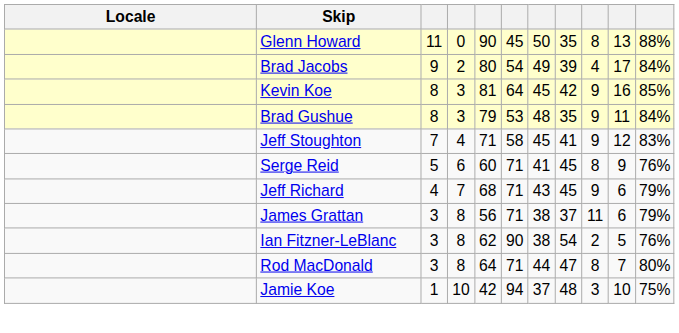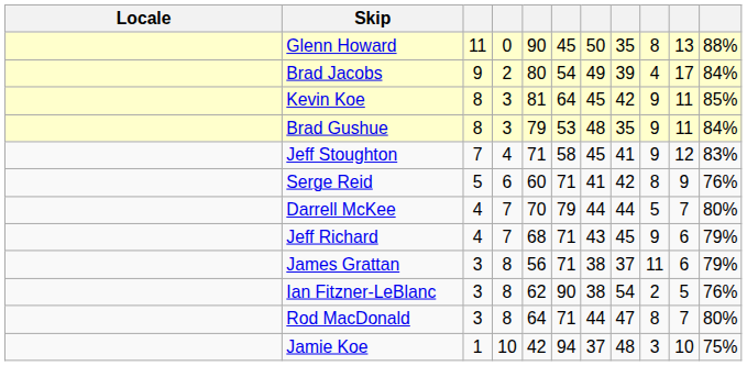 <table class=wikitable style="text-align: center;">
 <tr>
 <th width=250>Locale</th>
 <th width=160>Skip</th>
 <th width=20></th>
 <th width=20></th>
 <th width=20></th>
 <th width=20></th>
 <th width=20></th>
 <th width=20></th>
 <th width=20></th>
 <th width=20></th>
 <th width=20></th>
 </tr>
 <tr bgcolor=#ffffcc>
 <td style="text-align: left;"></td>
 <td style="text-align: left;"><a href='#'>Glenn Howard</a></td>
 <td>11</td>
 <td>0</td>
 <td>90</td>
 <td>45</td>
 <td>50</td>
 <td>35</td>
 <td>8</td>
 <td>13</td>
 <td>88%</td>
 </tr>
 <tr bgcolor=#ffffcc>
 <td style="text-align: left;"></td>
 <td style="text-align: left;"><a href='#'>Brad Jacobs</a></td>
 <td>9</td>
 <td>2</td>
 <td>80</td>
 <td>54</td>
 <td>49</td>
 <td>39</td>
 <td>4</td>
 <td>17</td>
 <td>84%</td>
 </tr>
 <tr bgcolor=#ffffcc>
 <td style="text-align: left;"></td>
 <td style="text-align: left;"><a href='#'>Kevin Koe</a></td>
 <td>8</td>
 <td>3</td>
 <td>81</td>
 <td>64</td>
 <td>45</td>
 <td>42</td>
 <td>9</td>
-<td>16</td>
+<td>11</td>
 <td>85%</td>
 </tr>
 <tr bgcolor=#ffffcc>
 <td style="text-align: left;"></td>
 <td style="text-align: left;"><a href='#'>Brad Gushue</a></td>
 <td>8</td>
 <td>3</td>
 <td>79</td>
 <td>53</td>
 <td>48</td>
 <td>35</td>
 <td>9</td>
 <td>11</td>
 <td>84%</td>
 </tr>
 <tr>
 <td style="text-align: left;"></td>
 <td style="text-align: left;"><a href='#'>Jeff Stoughton</a></td>
 <td>7</td>
 <td>4</td>
 <td>71</td>
 <td>58</td>
 <td>45</td>
 <td>41</td>
 <td>9</td>
 <td>12</td>
 <td>83%</td>
 </tr>
 <tr>
 <td style="text-align: left;"></td>
 <td style="text-align: left;"><a href='#'>Serge Reid</a></td>
 <td>5</td>
 <td>6</td>
 <td>60</td>
 <td>71</td>
 <td>41</td>
-<td>45</td>
+<td>42</td>
 <td>8</td>
 <td>9</td>
 <td>76%</td>
+</tr>
+<tr>
+<td style="text-align: left;"></td>
+<td style="text-align: left;"><a href='#'>Darrell McKee</a></td>
+<td>4</td>
+<td>7</td>
+<td>70</td>
+<td>79</td>
+<td>44</td>
+<td>44</td>
+<td>5</td>
+<td>7</td>
+<td>80%</td>
 </tr>
 <tr>
 <td style="text-align: left;"></td>
 <td style="text-align: left;"><a href='#'>Jeff Richard</a></td>
 <td>4</td>
 <td>7</td>
 <td>68</td>
 <td>71</td>
 <td>43</td>
 <td>45</td>
 <td>9</td>
 <td>6</td>
 <td>79%</td>
 </tr>
 <tr>
 <td style="text-align: left;"></td>
 <td style="text-align: left;"><a href='#'>James Grattan</a></td>
 <td>3</td>
 <td>8</td>
 <td>56</td>
 <td>71</td>
 <td>38</td>
 <td>37</td>
 <td>11</td>
 <td>6</td>
 <td>79%</td>
 </tr>
 <tr>
 <td style="text-align: left;"></td>
 <td style="text-align: left;"><a href='#'>Ian Fitzner-LeBlanc</a></td>
 <td>3</td>
 <td>8</td>
 <td>62</td>
 <td>90</td>
 <td>38</td>
 <td>54</td>
 <td>2</td>
 <td>5</td>
 <td>76%</td>
 </tr>
 <tr>
 <td style="text-align: left;"></td>
 <td style="text-align: left;"><a href='#'>Rod MacDonald</a></td>
 <td>3</td>
 <td>8</td>
 <td>64</td>
 <td>71</td>
 <td>44</td>
 <td>47</td>
 <td>8</td>
 <td>7</td>
 <td>80%</td>
 </tr>
 <tr>
 <td style="text-align: left;"></td>
 <td style="text-align: left;"><a href='#'>Jamie Koe</a></td>
 <td>1</td>
 <td>10</td>
 <td>42</td>
 <td>94</td>
 <td>37</td>
 <td>48</td>
 <td>3</td>
 <td>10</td>
 <td>75%</td>
 </tr>
 </table>
